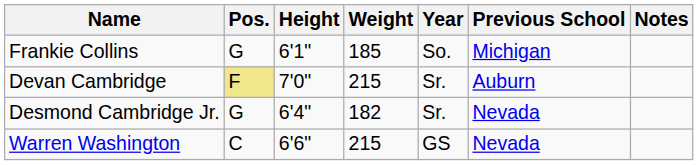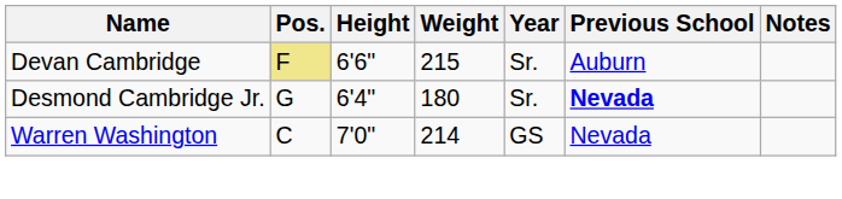 <table class="wikitable sortable" style="font-size:100%;" border="1">
 <tr>
 <th>Name</th>
 <th>Pos.</th>
 <th>Height</th>
 <th>Weight</th>
 <th>Year</th>
 <th>Previous School</th>
 <th ! class="unsortable">Notes</th>
 </tr>
 <tr>
-<td>Frankie Collins</td>
-<td>G</td>
-<td>6'1"</td>
-<td>185</td>
-<td>So.</td>
-<td><a href='#'>Michigan</a></td>
-<td></td>
-</tr>
-<tr>
 <td>Devan Cambridge</td>
 <td style="background: khaki;">F</td>
-<td>7'0"</td>
+<td>6'6"</td>
 <td>215</td>
 <td>Sr.</td>
 <td><a href='#'>Auburn</a></td>
 <td></td>
 </tr>
 <tr>
 <td>Desmond Cambridge Jr.</td>
 <td>G</td>
 <td>6'4"</td>
-<td>182</td>
+<td>180</td>
 <td>Sr.</td>
-<td><a href='#'>Nevada</a></td>
+<td><strong><a href='#'>Nevada</a></strong></td>
 <td></td>
 </tr>
 <tr>
 <td><a href='#'>Warren Washington</a></td>
 <td>C</td>
-<td>6'6"</td>
-<td>215</td>
+<td>7'0"</td>
+<td>214</td>
 <td>GS</td>
 <td><a href='#'>Nevada</a></td>
 <td></td>
 </tr>
 </table>
